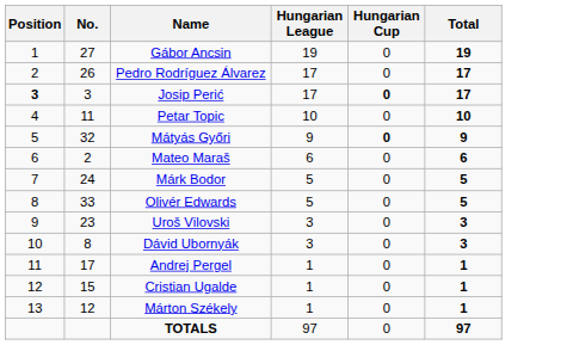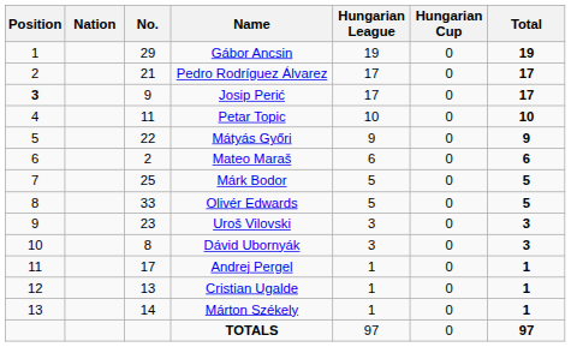 <table class="wikitable" style="font-size: 95%; text-align: center;">
 <tr>
 <th width=60>Position</th>
+<th width=60>Nation</th>
 <th width=45>No.</th>
 <th width=175>Name</th>
 <th width=80>Hungarian League</th>
 <th width=80>Hungarian Cup</th>
 <th width=80>Total</th>
 </tr>
 <tr>
 <td>1</td>
-<td>27</td>
+<td></td>
+<td>29</td>
 <td><a href='#'>Gábor Ancsin</a></td>
 <td>19</td>
 <td>0</td>
 <td><strong>19</strong></td>
 </tr>
 <tr>
 <td>2</td>
-<td>26</td>
+<td> </td>
+<td>21</td>
 <td><a href='#'>Pedro Rodríguez Álvarez</a></td>
 <td>17</td>
 <td>0</td>
 <td><strong>17</strong></td>
 </tr>
 <tr>
 <td><strong>3</strong></td>
-<td>3</td>
+<td></td>
+<td>9</td>
 <td><a href='#'>Josip Perić</a></td>
 <td>17</td>
-<td><strong>0</strong></td>
+<td>0</td>
 <td><strong>17</strong></td>
 </tr>
 <tr>
 <td>4</td>
+<td> </td>
 <td>11</td>
 <td><a href='#'>Petar Topic</a></td>
 <td>10</td>
 <td>0</td>
 <td><strong>10</strong></td>
 </tr>
 <tr>
 <td>5</td>
-<td>32</td>
+<td></td>
+<td>22</td>
 <td><a href='#'>Mátyás Győri</a></td>
 <td>9</td>
-<td><strong>0</strong></td>
+<td>0</td>
 <td><strong>9</strong></td>
 </tr>
 <tr>
 <td>6</td>
+<td></td>
 <td>2</td>
 <td><a href='#'>Mateo Maraš</a></td>
 <td>6</td>
 <td>0</td>
 <td><strong>6</strong></td>
 </tr>
 <tr>
 <td>7</td>
-<td>24</td>
+<td></td>
+<td>25</td>
 <td><a href='#'>Márk Bodor</a></td>
 <td>5</td>
 <td>0</td>
 <td><strong>5</strong></td>
 </tr>
 <tr>
 <td>8</td>
+<td></td>
 <td>33</td>
 <td><a href='#'>Olivér Edwards</a></td>
 <td>5</td>
 <td>0</td>
 <td><strong>5</strong></td>
 </tr>
 <tr>
 <td>9</td>
+<td> </td>
 <td>23</td>
 <td><a href='#'>Uroš Vilovski</a></td>
 <td>3</td>
 <td>0</td>
 <td><strong>3</strong></td>
 </tr>
 <tr>
 <td>10</td>
+<td></td>
 <td>8</td>
 <td><a href='#'>Dávid Ubornyák</a></td>
 <td>3</td>
 <td>0</td>
 <td><strong>3</strong></td>
 </tr>
 <tr>
 <td>11</td>
+<td></td>
 <td>17</td>
 <td><a href='#'>Andrej Pergel</a></td>
 <td>1</td>
 <td>0</td>
 <td><strong>1</strong></td>
 </tr>
 <tr>
 <td>12</td>
-<td>15</td>
+<td></td>
+<td>13</td>
 <td><a href='#'>Cristian Ugalde</a></td>
 <td>1</td>
 <td>0</td>
 <td><strong>1</strong></td>
 </tr>
 <tr>
 <td>13</td>
-<td>12</td>
+<td></td>
+<td>14</td>
 <td><a href='#'>Márton Székely</a></td>
 <td>1</td>
 <td>0</td>
 <td><strong>1</strong></td>
 </tr>
 <tr>
 <td></td>
 <td></td>
+<td></td>
 <td><strong>TOTALS</strong></td>
 <td>97</td>
 <td>0</td>
 <td><strong>97</strong></td>
 </tr>
 </table>
